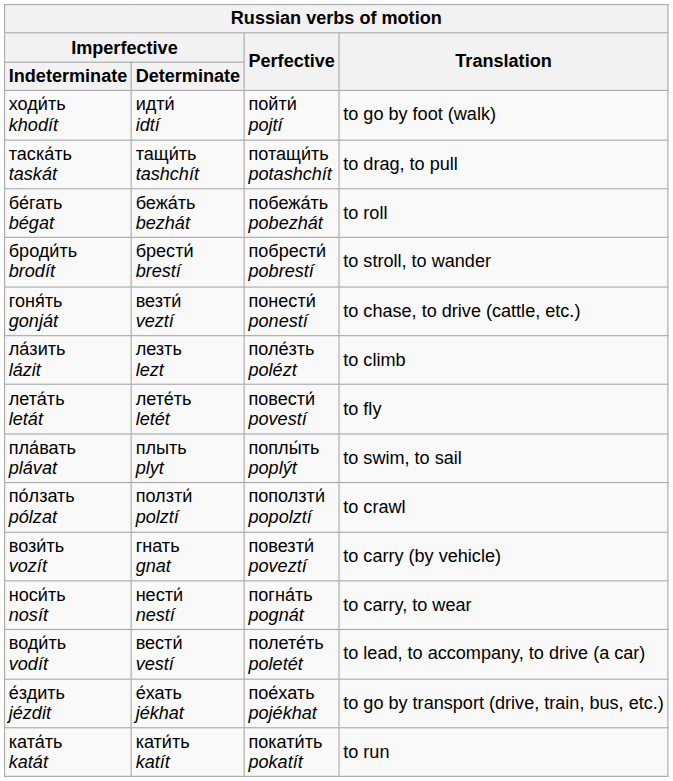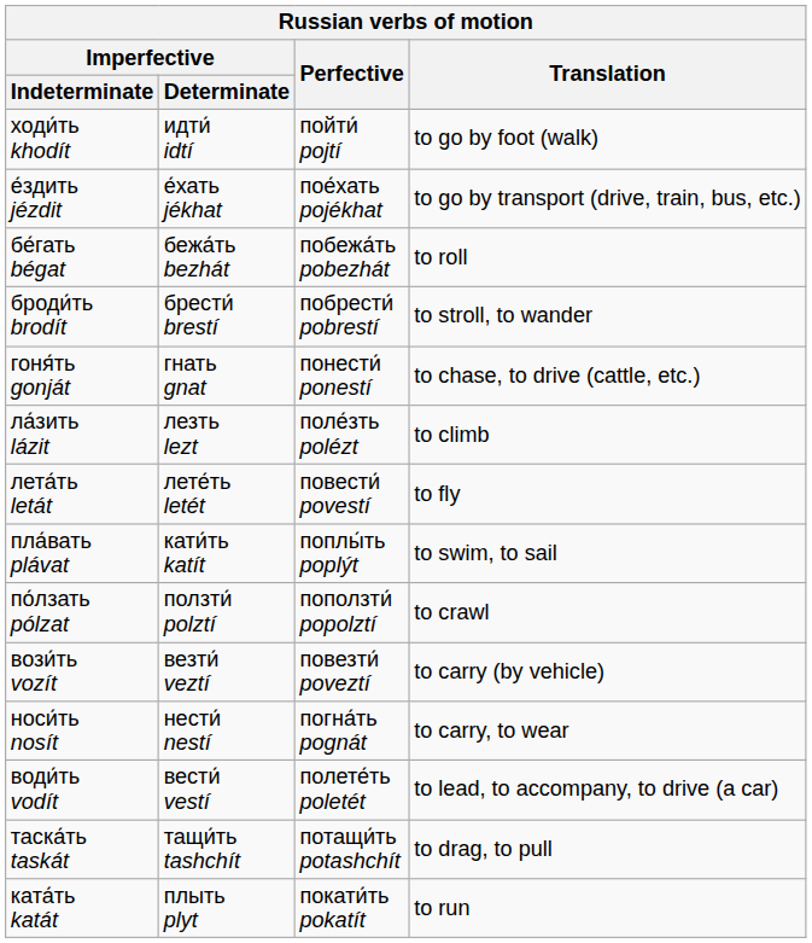 <table class="wikitable">
 <tr>
 <th colspan="4">Russian verbs of motion</th>
 </tr>
 <tr>
 <th colspan="2">Imperfective</th>
 <th rowspan="2">Perfective</th>
 <th rowspan="2">Translation</th>
 </tr>
 <tr>
 <th>Indeterminate</th>
 <th>Determinate</th>
 </tr>
 <tr>
 <td>ходи́ть<br><em>khodít</em></td>
 <td>идти́<br><em>idtí</em></td>
 <td>пойти́<br><em>pojtí</em></td>
 <td>to go by foot (walk)</td>
 </tr>
 <tr>
-<td>таска́ть<br><em>taskát</em></td>
-<td>тащи́ть<br><em>tashchít</em></td>
-<td>потащи́ть<br><em>potashchít</em></td>
-<td>to drag, to pull</td>
+<td>е́здить<br><em>jézdit</em></td>
+<td>е́хать<br><em>jékhat</em></td>
+<td>пое́хать<br><em>pojékhat</em></td>
+<td>to go by transport (drive, train, bus, etc.)</td>
 </tr>
 <tr>
 <td>бе́гать<br><em>bégat</em></td>
 <td>бежа́ть<br><em>bezhát</em></td>
 <td>побежа́ть<br><em>pobezhát</em></td>
 <td>to roll</td>
 </tr>
 <tr>
 <td>броди́ть<br><em>brodít</em></td>
 <td>брести́<br><em>brestí</em></td>
 <td>побрести́<br><em>pobrestí</em></td>
 <td>to stroll, to wander</td>
 </tr>
 <tr>
 <td>гоня́ть<br><em>gonját</em></td>
-<td>везти́<br><em>veztí</em></td>
+<td>гнать<br><em>gnat</em></td>
 <td>понести́<br><em>ponestí</em></td>
 <td>to chase, to drive (cattle, etc.)</td>
 </tr>
 <tr>
 <td>ла́зить<br><em>lázit</em></td>
 <td>лезть<br><em>lezt</em></td>
 <td>поле́зть<br><em>polézt</em></td>
 <td>to climb</td>
 </tr>
 <tr>
 <td>лета́ть<br><em>letát</em></td>
 <td>лете́ть<br><em>letét</em></td>
 <td>повести́<br><em>povestí</em></td>
 <td>to fly</td>
 </tr>
 <tr>
 <td>пла́вать<br><em>plávat</em></td>
-<td>плыть<br><em>plyt</em></td>
+<td>кати́ть<br><em>katít</em></td>
 <td>поплы́ть<br><em>poplýt</em></td>
 <td>to swim, to sail</td>
 </tr>
 <tr>
 <td>по́лзать<br><em>pólzat</em></td>
 <td>ползти́<br><em>polztí</em></td>
 <td>поползти́<br><em>popolztí</em></td>
 <td>to crawl</td>
 </tr>
 <tr>
 <td>вози́ть<br><em>vozít</em></td>
-<td>гнать<br><em>gnat</em></td>
+<td>везти́<br><em>veztí</em></td>
 <td>повезти́<br><em>poveztí</em></td>
 <td>to carry (by vehicle)</td>
 </tr>
 <tr>
 <td>носи́ть<br><em>nosít</em></td>
 <td>нести́<br><em>nestí</em></td>
 <td>погна́ть<br><em>pognát</em></td>
 <td>to carry, to wear</td>
 </tr>
 <tr>
 <td>води́ть<br><em>vodít</em></td>
 <td>вести́<br><em>vestí</em></td>
 <td>полете́ть<br><em>poletét</em></td>
 <td>to lead, to accompany, to drive (a car)</td>
 </tr>
 <tr>
-<td>е́здить<br><em>jézdit</em></td>
-<td>е́хать<br><em>jékhat</em></td>
-<td>пое́хать<br><em>pojékhat</em></td>
-<td>to go by transport (drive, train, bus, etc.)</td>
+<td>таска́ть<br><em>taskát</em></td>
+<td>тащи́ть<br><em>tashchít</em></td>
+<td>потащи́ть<br><em>potashchít</em></td>
+<td>to drag, to pull</td>
 </tr>
 <tr>
 <td>ката́ть<br><em>katát</em></td>
-<td>кати́ть<br><em>katít</em></td>
+<td>плыть<br><em>plyt</em></td>
 <td>покати́ть<br><em>pokatít</em></td>
 <td>to run</td>
 </tr>
 </table>
